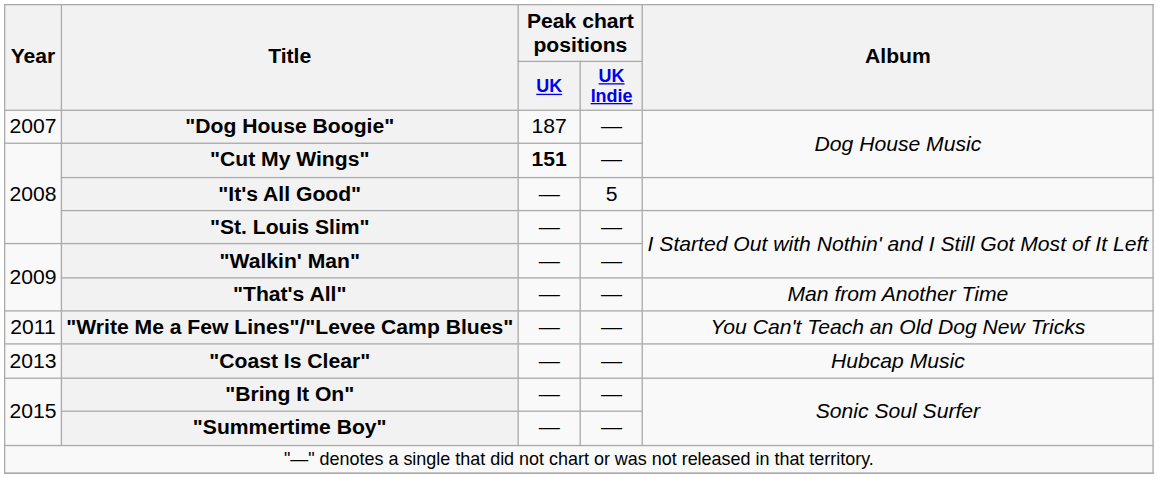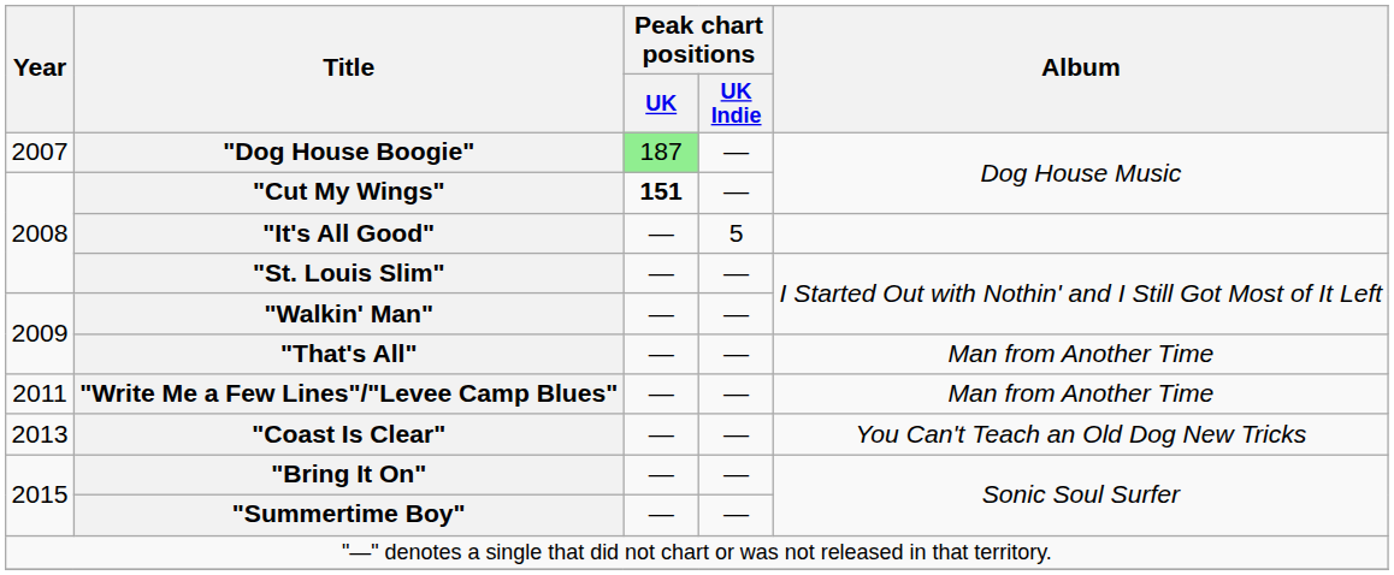 <table class="wikitable plainrowheaders" style="text-align:center;">
 <tr>
 <th scope="col" rowspan="2">Year</th>
 <th scope="col" rowspan="2">Title</th>
 <th scope="col" colspan="2">Peak chart positions</th>
 <th scope="col" rowspan="2">Album</th>
 </tr>
 <tr>
 <th scope="col" style="width:3em;font-size:85%;"><a href='#'>UK</a><br></th>
 <th scope="col" style="width:3em;font-size:85%;"><a href='#'>UK Indie</a></th>
 </tr>
 <tr>
 <td>2007</td>
 <th scope="row">"Dog House Boogie"</th>
-<td>187</td>
+<td style="background: lightgreen;">187</td>
 <td>—</td>
 <td rowspan="2"><em>Dog House Music</em></td>
 </tr>
 <tr>
 <td rowspan="3">2008</td>
 <th scope="row">"Cut My Wings"</th>
 <td><strong>151</strong></td>
 <td>—</td>
 </tr>
 <tr>
 <th scope="row">"It's All Good"</th>
 <td>—</td>
 <td>5</td>
 <td></td>
 </tr>
 <tr>
 <th scope="row">"St. Louis Slim"</th>
 <td>—</td>
 <td>—</td>
 <td rowspan="2"><em>I Started Out with Nothin' and I Still Got Most of It Left</em></td>
 </tr>
 <tr>
 <td rowspan="2">2009</td>
 <th scope="row">"Walkin' Man"</th>
 <td>—</td>
 <td>—</td>
 </tr>
 <tr>
 <th scope="row">"That's All"</th>
 <td>—</td>
 <td>—</td>
 <td><em>Man from Another Time</em></td>
 </tr>
 <tr>
 <td>2011</td>
 <th scope="row">"Write Me a Few Lines"/"Levee Camp Blues"</th>
 <td>—</td>
 <td>—</td>
-<td><em>You Can't Teach an Old Dog New Tricks</em></td>
+<td><em>Man from Another Time</em></td>
 </tr>
 <tr>
 <td rowspan="1">2013</td>
 <th scope="row">"Coast Is Clear"</th>
 <td>—</td>
 <td>—</td>
-<td><em>Hubcap Music</em></td>
+<td><em>You Can't Teach an Old Dog New Tricks</em></td>
 </tr>
 <tr>
 <td rowspan="2">2015</td>
 <th scope="row">"Bring It On"</th>
 <td>—</td>
 <td>—</td>
 <td rowspan="2"><em>Sonic Soul Surfer</em></td>
 </tr>
 <tr>
 <th scope="row">"Summertime Boy"</th>
 <td>—</td>
 <td>—</td>
 </tr>
 <tr>
 <td colspan="20" style="font-size:85%">"—" denotes a single that did not chart or was not released in that territory.</td>
 </tr>
 <tr>
 </tr>
 </table>
